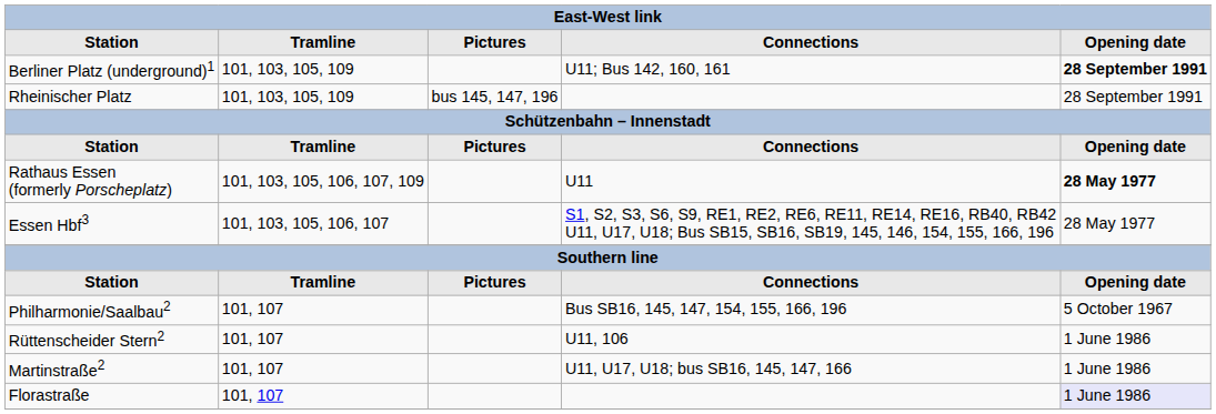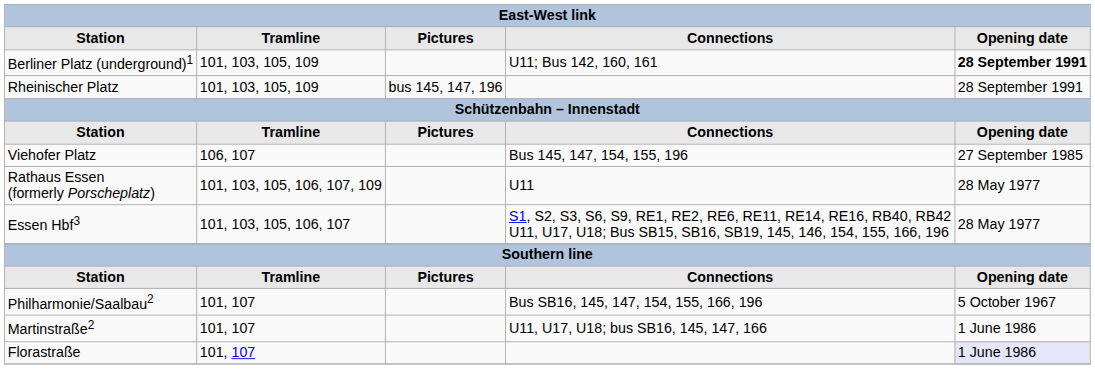 <table class="wikitable">
 <tr>
 <th style="background: lightsteelblue;" colspan="5">East-West link</th>
 </tr>
 <tr>
 <th style="background: #E8E8E8;">Station</th>
 <th style="background: #E8E8E8;">Tramline</th>
 <th style="background: #E8E8E8;">Pictures</th>
 <th style="background: #E8E8E8;">Connections</th>
 <th style="background: #E8E8E8;">Opening date</th>
 </tr>
 <tr>
 <td>Berliner Platz (underground)<sup>1</sup></td>
 <td>101, 103, 105, 109</td>
 <td></td>
 <td>U11; Bus 142, 160, 161</td>
 <td><strong>28 September 1991</strong></td>
 </tr>
 <tr>
 <td>Rheinischer Platz</td>
 <td>101, 103, 105, 109</td>
 <td>bus 145, 147, 196</td>
 <td></td>
 <td>28 September 1991</td>
 </tr>
 <tr>
 <th style="background: lightsteelblue;" colspan="5">Schützenbahn – Innenstadt</th>
 </tr>
 <tr>
 <th style="background: #E8E8E8;">Station</th>
 <th style="background: #E8E8E8;">Tramline</th>
 <th style="background: #E8E8E8;">Pictures</th>
 <th style="background: #E8E8E8;">Connections</th>
 <th style="background: #E8E8E8;">Opening date</th>
 </tr>
 <tr>
+<td>Viehofer Platz</td>
+<td>106, 107</td>
+<td></td>
+<td>Bus 145, 147, 154, 155, 196</td>
+<td>27 September 1985</td>
+</tr>
+<tr>
 <td>Rathaus Essen <br>(formerly <em>Porscheplatz</em>)</td>
 <td>101, 103, 105, 106, 107, 109</td>
 <td></td>
 <td>U11</td>
-<td><strong>28 May 1977</strong></td>
+<td>28 May 1977</td>
 </tr>
 <tr>
 <td>Essen Hbf<sup>3</sup></td>
 <td>101, 103, 105, 106, 107</td>
 <td></td>
 <td><a href='#'>S1</a>, S2, S3, S6, S9, RE1, RE2, RE6, RE11, RE14, RE16, RB40, RB42 <br> U11, U17, U18; Bus SB15, SB16, SB19, 145, 146, 154, 155, 166, 196</td>
 <td>28 May 1977</td>
 </tr>
 <tr>
 </tr>
 <tr>
 <th style="background: lightsteelblue;" colspan="5">Southern line</th>
 </tr>
 <tr>
 <th style="background: #E8E8E8;">Station</th>
 <th style="background: #E8E8E8;">Tramline</th>
 <th style="background: #E8E8E8;">Pictures</th>
 <th style="background: #E8E8E8;">Connections</th>
 <th style="background: #E8E8E8;">Opening date</th>
 </tr>
 <tr>
 <td>Philharmonie/Saalbau<sup>2</sup></td>
 <td>101, 107</td>
 <td></td>
 <td>Bus SB16, 145, 147, 154, 155, 166, 196</td>
 <td>5 October 1967</td>
 </tr>
 <tr>
-<td>Rüttenscheider Stern<sup>2</sup></td>
-<td>101, 107</td>
-<td></td>
-<td>U11, 106</td>
-<td>1 June 1986</td>
-</tr>
-<tr>
 <td>Martinstraße<sup>2</sup></td>
 <td>101, 107</td>
 <td></td>
 <td>U11, U17, U18; bus SB16, 145, 147, 166</td>
 <td>1 June 1986</td>
 </tr>
 <tr>
 <td>Florastraße</td>
 <td>101, <a href='#'>107</a></td>
 <td></td>
 <td> </td>
 <td style="background: lavender;">1 June 1986</td>
 </tr>
 <tr>
 </tr>
 </table>
